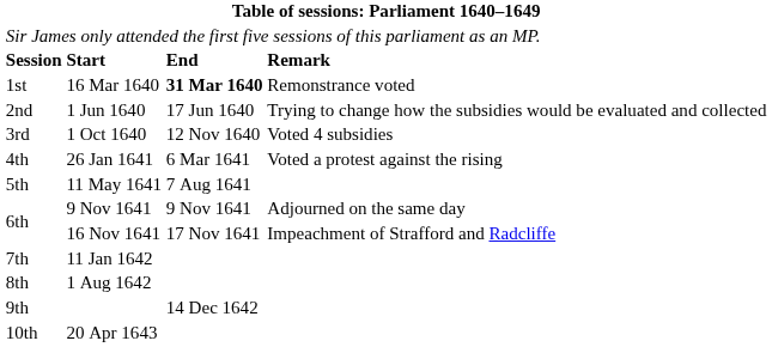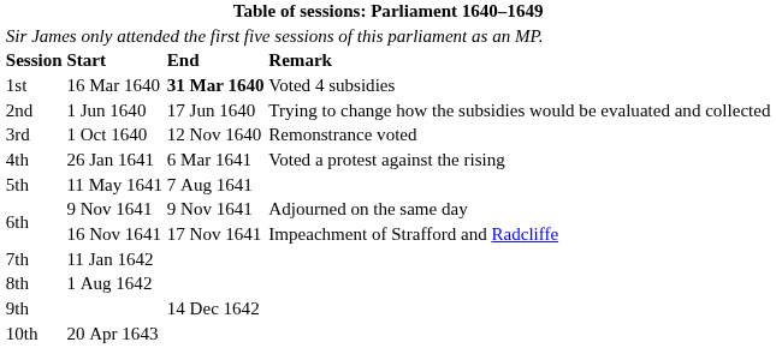 <table>
 <tr>
 <th colspan=4>Table of sessions: Parliament 1640–1649</th>
 </tr>
 <tr>
 <td colspan=4><em>Sir James only attended the first five sessions of this parliament as an MP.</em></td>
 </tr>
 <tr>
 <th>Session</th>
 <th align=left>Start</th>
 <th align=left>End</th>
 <th align=left>Remark</th>
 </tr>
 <tr>
 <td>1st</td>
 <td>16 Mar 1640</td>
 <td><strong>31 Mar 1640</strong></td>
-<td>Remonstrance voted</td>
+<td>Voted 4 subsidies</td>
 </tr>
 <tr>
 <td>2nd</td>
 <td>1 Jun 1640</td>
 <td>17 Jun 1640</td>
 <td>Trying to change how the subsidies would be evaluated and collected</td>
 </tr>
 <tr>
 <td>3rd</td>
 <td>1 Oct 1640</td>
 <td>12 Nov 1640</td>
-<td>Voted 4 subsidies</td>
+<td>Remonstrance voted</td>
 </tr>
 <tr>
 <td>4th</td>
 <td>26 Jan 1641</td>
 <td>6 Mar 1641</td>
 <td>Voted a protest against the rising</td>
 </tr>
 <tr>
 <td>5th</td>
 <td>11 May 1641</td>
 <td>7 Aug 1641</td>
 <td></td>
 </tr>
 <tr>
 <td rowspan=2>6th</td>
 <td>9 Nov 1641</td>
 <td>9 Nov 1641</td>
 <td>Adjourned on the same day</td>
 </tr>
 <tr>
 <td>16 Nov 1641</td>
 <td>17 Nov 1641</td>
 <td>Impeachment of Strafford and <a href='#'>Radcliffe</a></td>
 </tr>
 <tr>
 <td>7th</td>
 <td>11 Jan 1642</td>
 <td></td>
 <td></td>
 </tr>
 <tr>
 <td>8th</td>
 <td>1 Aug 1642</td>
 <td></td>
 <td></td>
 </tr>
 <tr>
 <td>9th</td>
 <td></td>
 <td>14 Dec 1642</td>
 </tr>
 <tr>
 <td>10th</td>
 <td>20 Apr 1643</td>
 <td></td>
 <td></td>
 </tr>
 </table>
